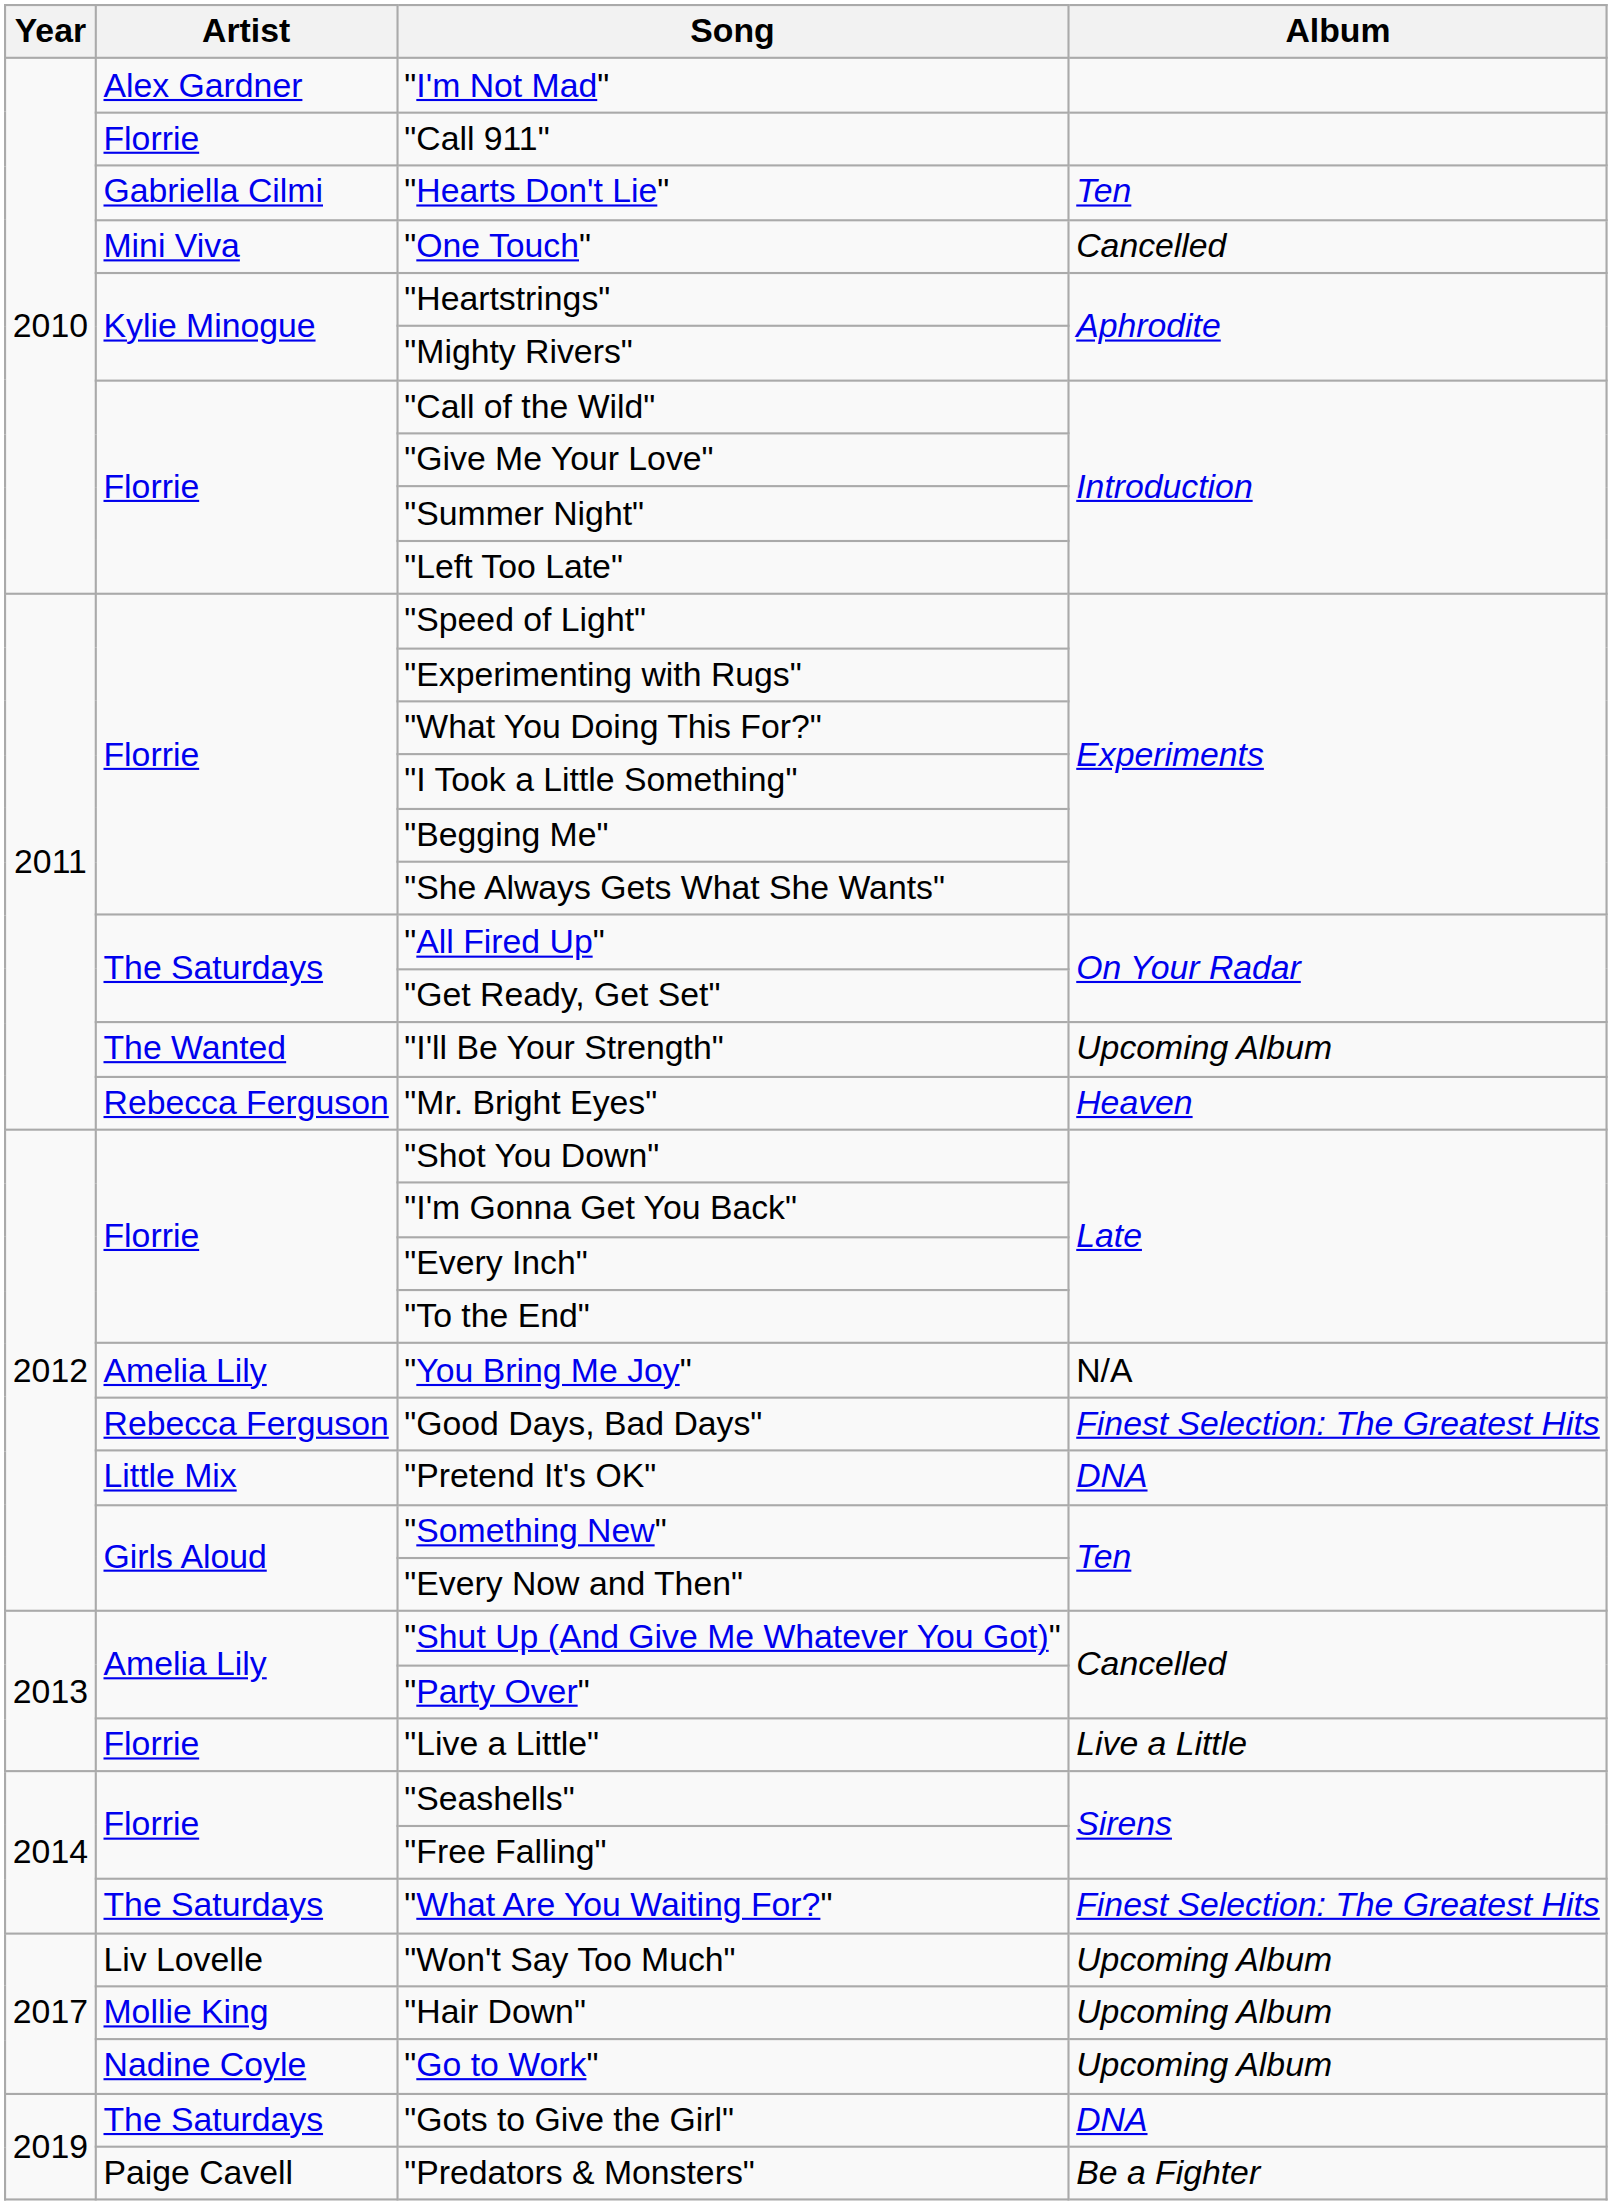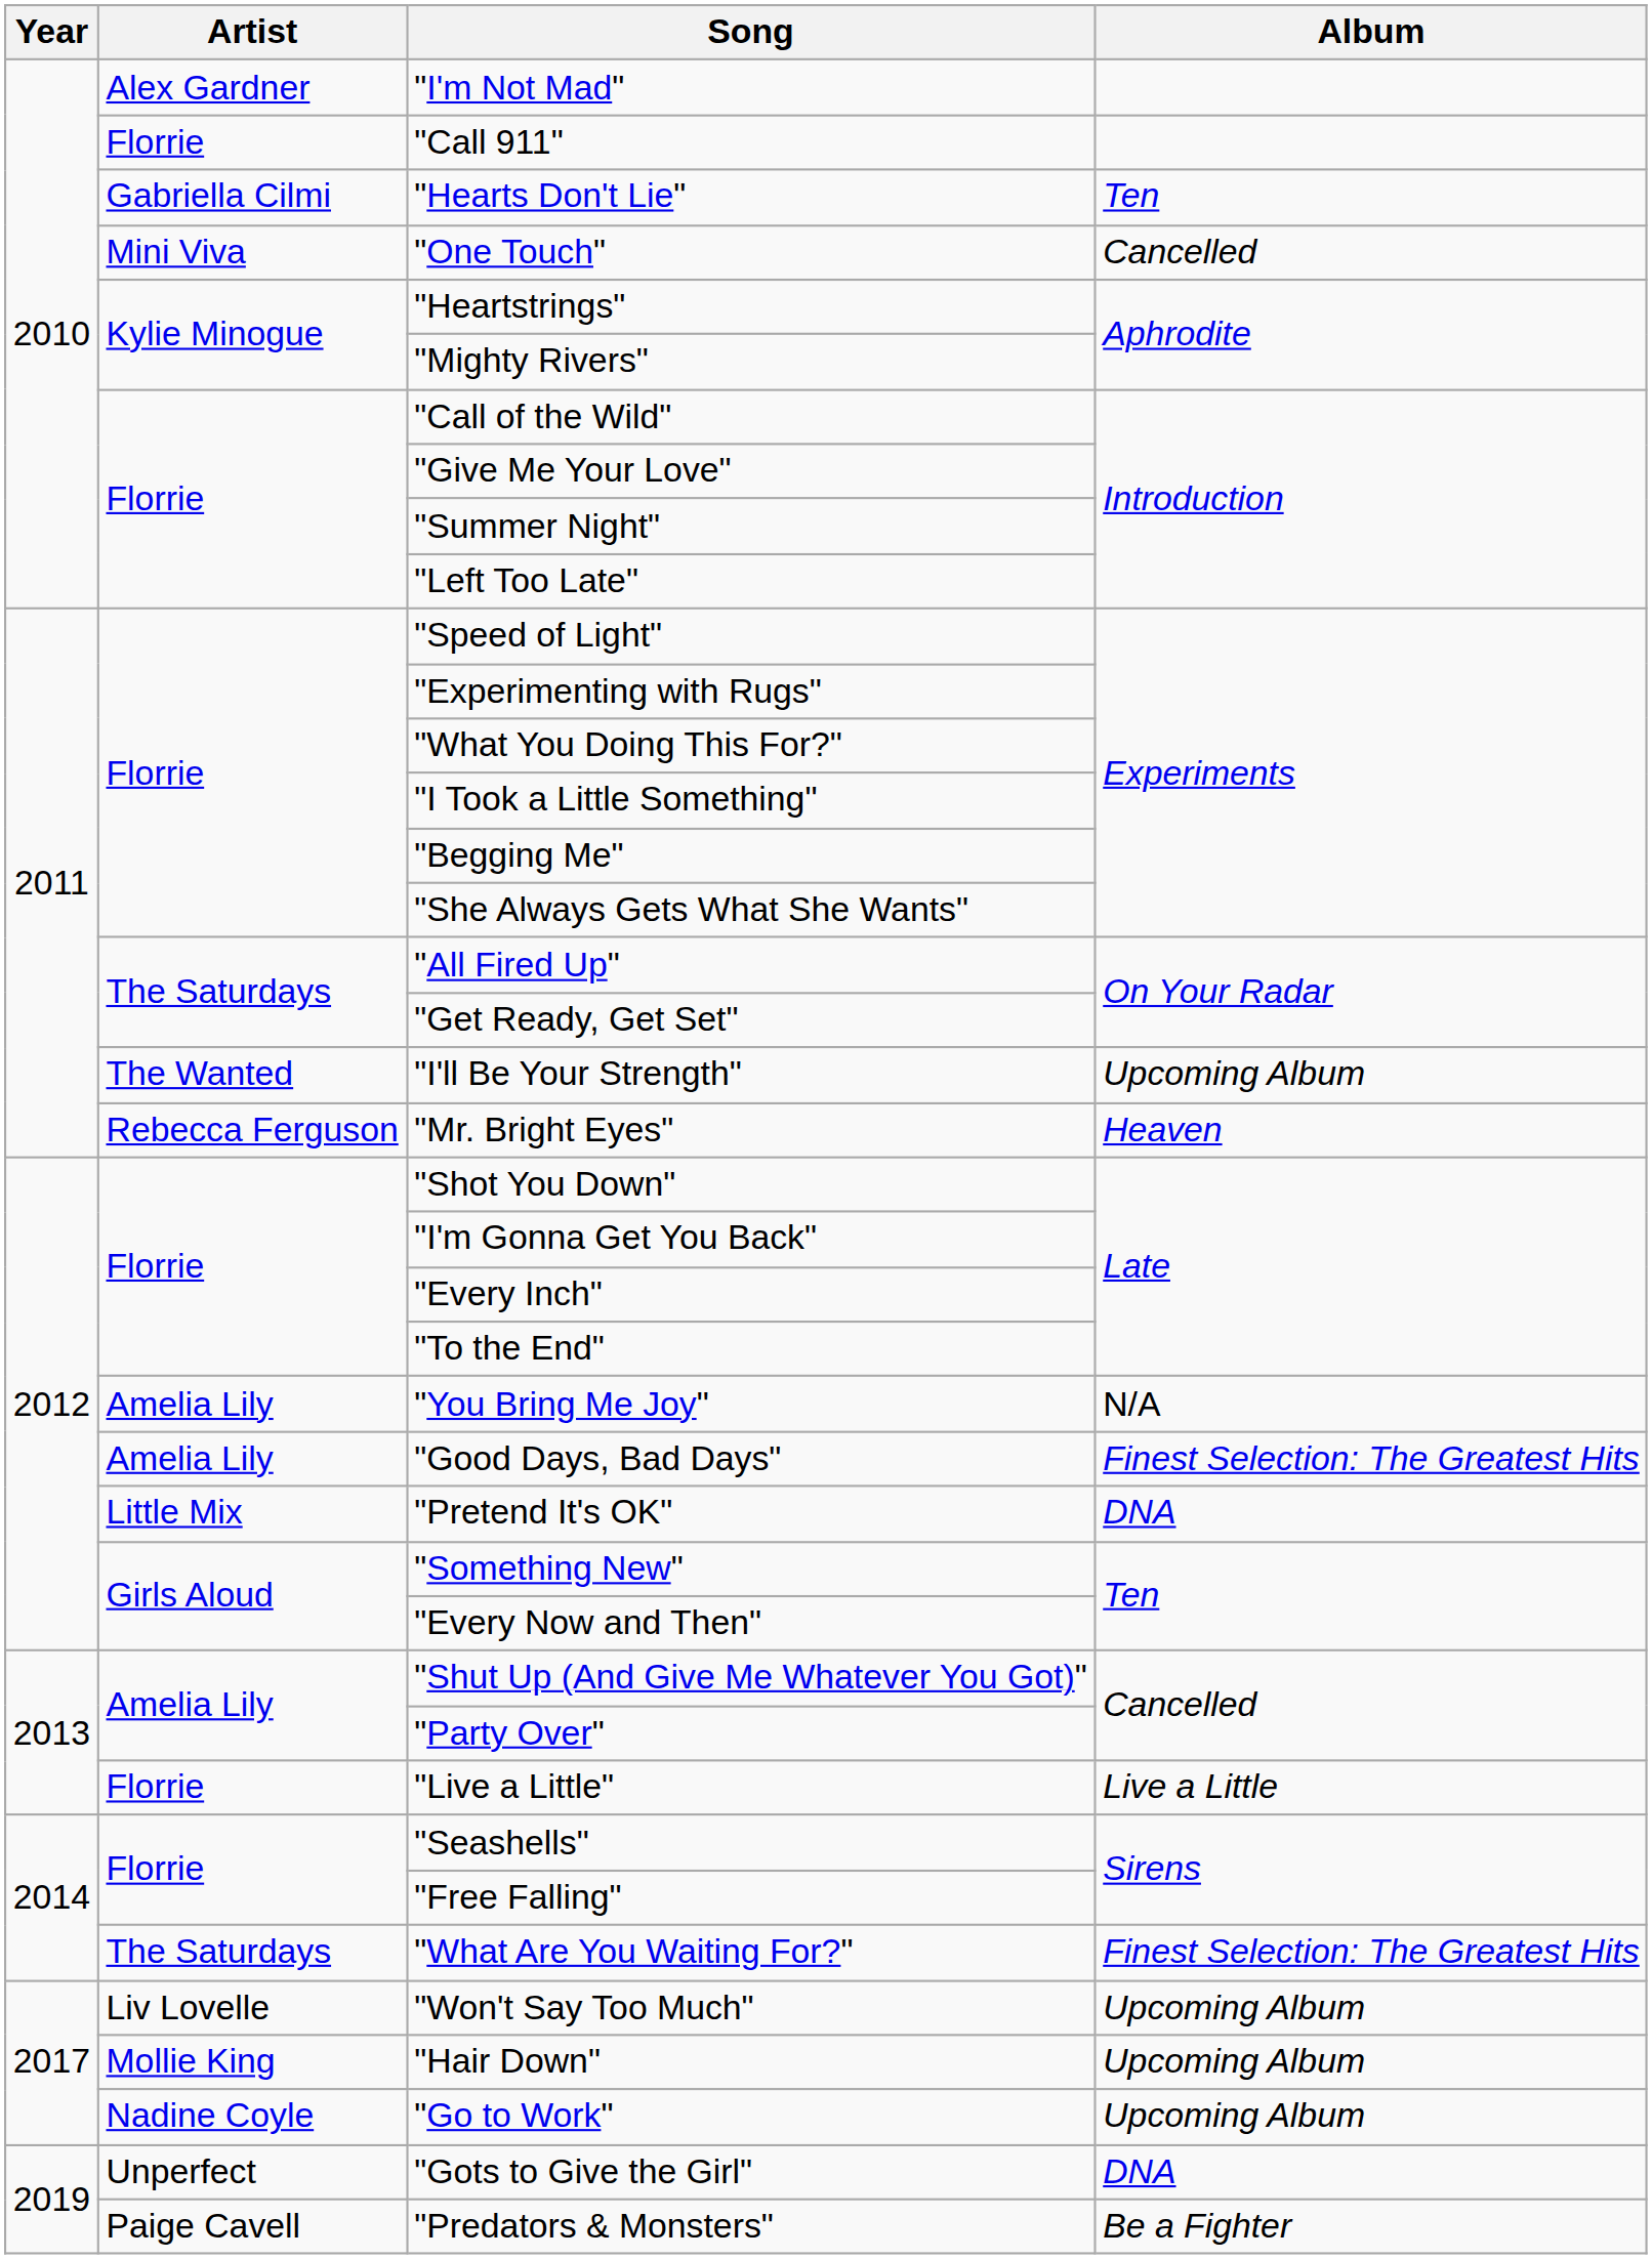 <table class="wikitable">
 <tr>
 <th>Year</th>
 <th>Artist</th>
 <th>Song</th>
 <th>Album</th>
 </tr>
 <tr>
 <td align="center" rowspan="10">2010</td>
 <td><a href='#'>Alex Gardner</a></td>
 <td>"<a href='#'>I'm Not Mad</a>"</td>
 <td></td>
 </tr>
 <tr>
 <td><a href='#'>Florrie</a></td>
 <td>"Call 911"</td>
 <td></td>
 </tr>
 <tr>
 <td><a href='#'>Gabriella Cilmi</a></td>
 <td>"<a href='#'>Hearts Don't Lie</a>"</td>
 <td><em><a href='#'>Ten</a></em></td>
 </tr>
 <tr>
 <td><a href='#'>Mini Viva</a></td>
 <td>"<a href='#'>One Touch</a>"</td>
 <td><em>Cancelled</em></td>
 </tr>
 <tr>
 <td rowspan="2"><a href='#'>Kylie Minogue</a></td>
 <td>"Heartstrings" </td>
 <td rowspan="2"><em><a href='#'>Aphrodite</a></em></td>
 </tr>
 <tr>
 <td>"Mighty Rivers" </td>
 </tr>
 <tr>
 <td rowspan="4"><a href='#'>Florrie</a></td>
 <td>"Call of the Wild"</td>
 <td rowspan="4"><em><a href='#'>Introduction</a></em></td>
 </tr>
 <tr>
 <td>"Give Me Your Love"</td>
 </tr>
 <tr>
 <td>"Summer Night"</td>
 </tr>
 <tr>
 <td>"Left Too Late"</td>
 </tr>
 <tr>
 <td align="center" rowspan="10">2011</td>
 <td rowspan="6"><a href='#'>Florrie</a></td>
 <td>"Speed of Light"</td>
 <td rowspan="6"><em><a href='#'>Experiments</a></em></td>
 </tr>
 <tr>
 <td>"Experimenting with Rugs"</td>
 </tr>
 <tr>
 <td>"What You Doing This For?"</td>
 </tr>
 <tr>
 <td>"I Took a Little Something"</td>
 </tr>
 <tr>
 <td>"Begging Me"</td>
 </tr>
 <tr>
 <td>"She Always Gets What She Wants"</td>
 </tr>
 <tr>
 <td rowspan="2"><a href='#'>The Saturdays</a></td>
 <td>"<a href='#'>All Fired Up</a>"</td>
 <td rowspan="2"><em><a href='#'>On Your Radar</a></em></td>
 </tr>
 <tr>
 <td>"Get Ready, Get Set"</td>
 </tr>
 <tr>
 <td><a href='#'>The Wanted</a></td>
 <td>"I'll Be Your Strength"</td>
 <td><em>Upcoming Album</em></td>
 </tr>
 <tr>
 <td><a href='#'>Rebecca Ferguson</a></td>
 <td>"Mr. Bright Eyes"</td>
 <td><em><a href='#'>Heaven</a></em></td>
 </tr>
 <tr>
 <td align="center" rowspan="9">2012</td>
 <td rowspan="4"><a href='#'>Florrie</a></td>
 <td>"Shot You Down"</td>
 <td rowspan="4"><em><a href='#'>Late</a></em></td>
 </tr>
 <tr>
 <td>"I'm Gonna Get You Back"</td>
 </tr>
 <tr>
 <td>"Every Inch"</td>
 </tr>
 <tr>
 <td>"To the End"</td>
 </tr>
 <tr>
 <td><a href='#'>Amelia Lily</a></td>
 <td>"<a href='#'>You Bring Me Joy</a>"</td>
 <td>N/A</td>
 </tr>
 <tr>
-<td><a href='#'>Rebecca Ferguson</a></td>
+<td><a href='#'>Amelia Lily</a></td>
 <td>"Good Days, Bad Days"</td>
 <td><em><a href='#'>Finest Selection: The Greatest Hits</a></em></td>
 </tr>
 <tr>
 <td><a href='#'>Little Mix</a></td>
 <td>"Pretend It's OK"</td>
 <td><em><a href='#'>DNA</a></em></td>
 </tr>
 <tr>
 <td rowspan="2"><a href='#'>Girls Aloud</a></td>
 <td>"<a href='#'>Something New</a>"</td>
 <td rowspan="2"><em><a href='#'>Ten</a></em></td>
 </tr>
 <tr>
 <td>"Every Now and Then"</td>
 </tr>
 <tr>
 <td align="center" rowspan="3">2013</td>
 <td rowspan="2"><a href='#'>Amelia Lily</a></td>
 <td>"<a href='#'>Shut Up (And Give Me Whatever You Got)</a>"</td>
 <td rowspan="2"><em>Cancelled</em></td>
 </tr>
 <tr>
 <td>"<a href='#'>Party Over</a>"</td>
 </tr>
 <tr>
 <td><a href='#'>Florrie</a></td>
 <td>"Live a Little"</td>
 <td><em>Live a Little</em></td>
 </tr>
 <tr>
 <td align="center" rowspan="3">2014</td>
 <td rowspan="2"><a href='#'>Florrie</a></td>
 <td>"Seashells"</td>
 <td rowspan="2"><em><a href='#'>Sirens</a></em></td>
 </tr>
 <tr>
 <td>"Free Falling"</td>
 </tr>
 <tr>
 <td><a href='#'>The Saturdays</a></td>
 <td>"<a href='#'>What Are You Waiting For?</a>"</td>
 <td><em><a href='#'>Finest Selection: The Greatest Hits</a></em></td>
 </tr>
 <tr>
 <td align="center" rowspan="3">2017</td>
 <td>Liv Lovelle</td>
 <td>"Won't Say Too Much"</td>
 <td><em>Upcoming Album</em></td>
 </tr>
 <tr>
 <td><a href='#'>Mollie King</a></td>
 <td>"Hair Down"</td>
 <td><em>Upcoming Album</em></td>
 </tr>
 <tr>
 <td><a href='#'>Nadine Coyle</a></td>
 <td>"<a href='#'>Go to Work</a>"</td>
 <td><em>Upcoming Album</em></td>
 </tr>
 <tr>
 <td align="center" rowspan="2">2019</td>
-<td><a href='#'>The Saturdays</a></td>
+<td>Unperfect</td>
 <td>"Gots to Give the Girl"</td>
 <td><em><a href='#'>DNA</a></em></td>
 </tr>
 <tr>
 <td>Paige Cavell</td>
 <td>"Predators & Monsters"</td>
 <td><em>Be a Fighter</em></td>
 </tr>
 </table>
